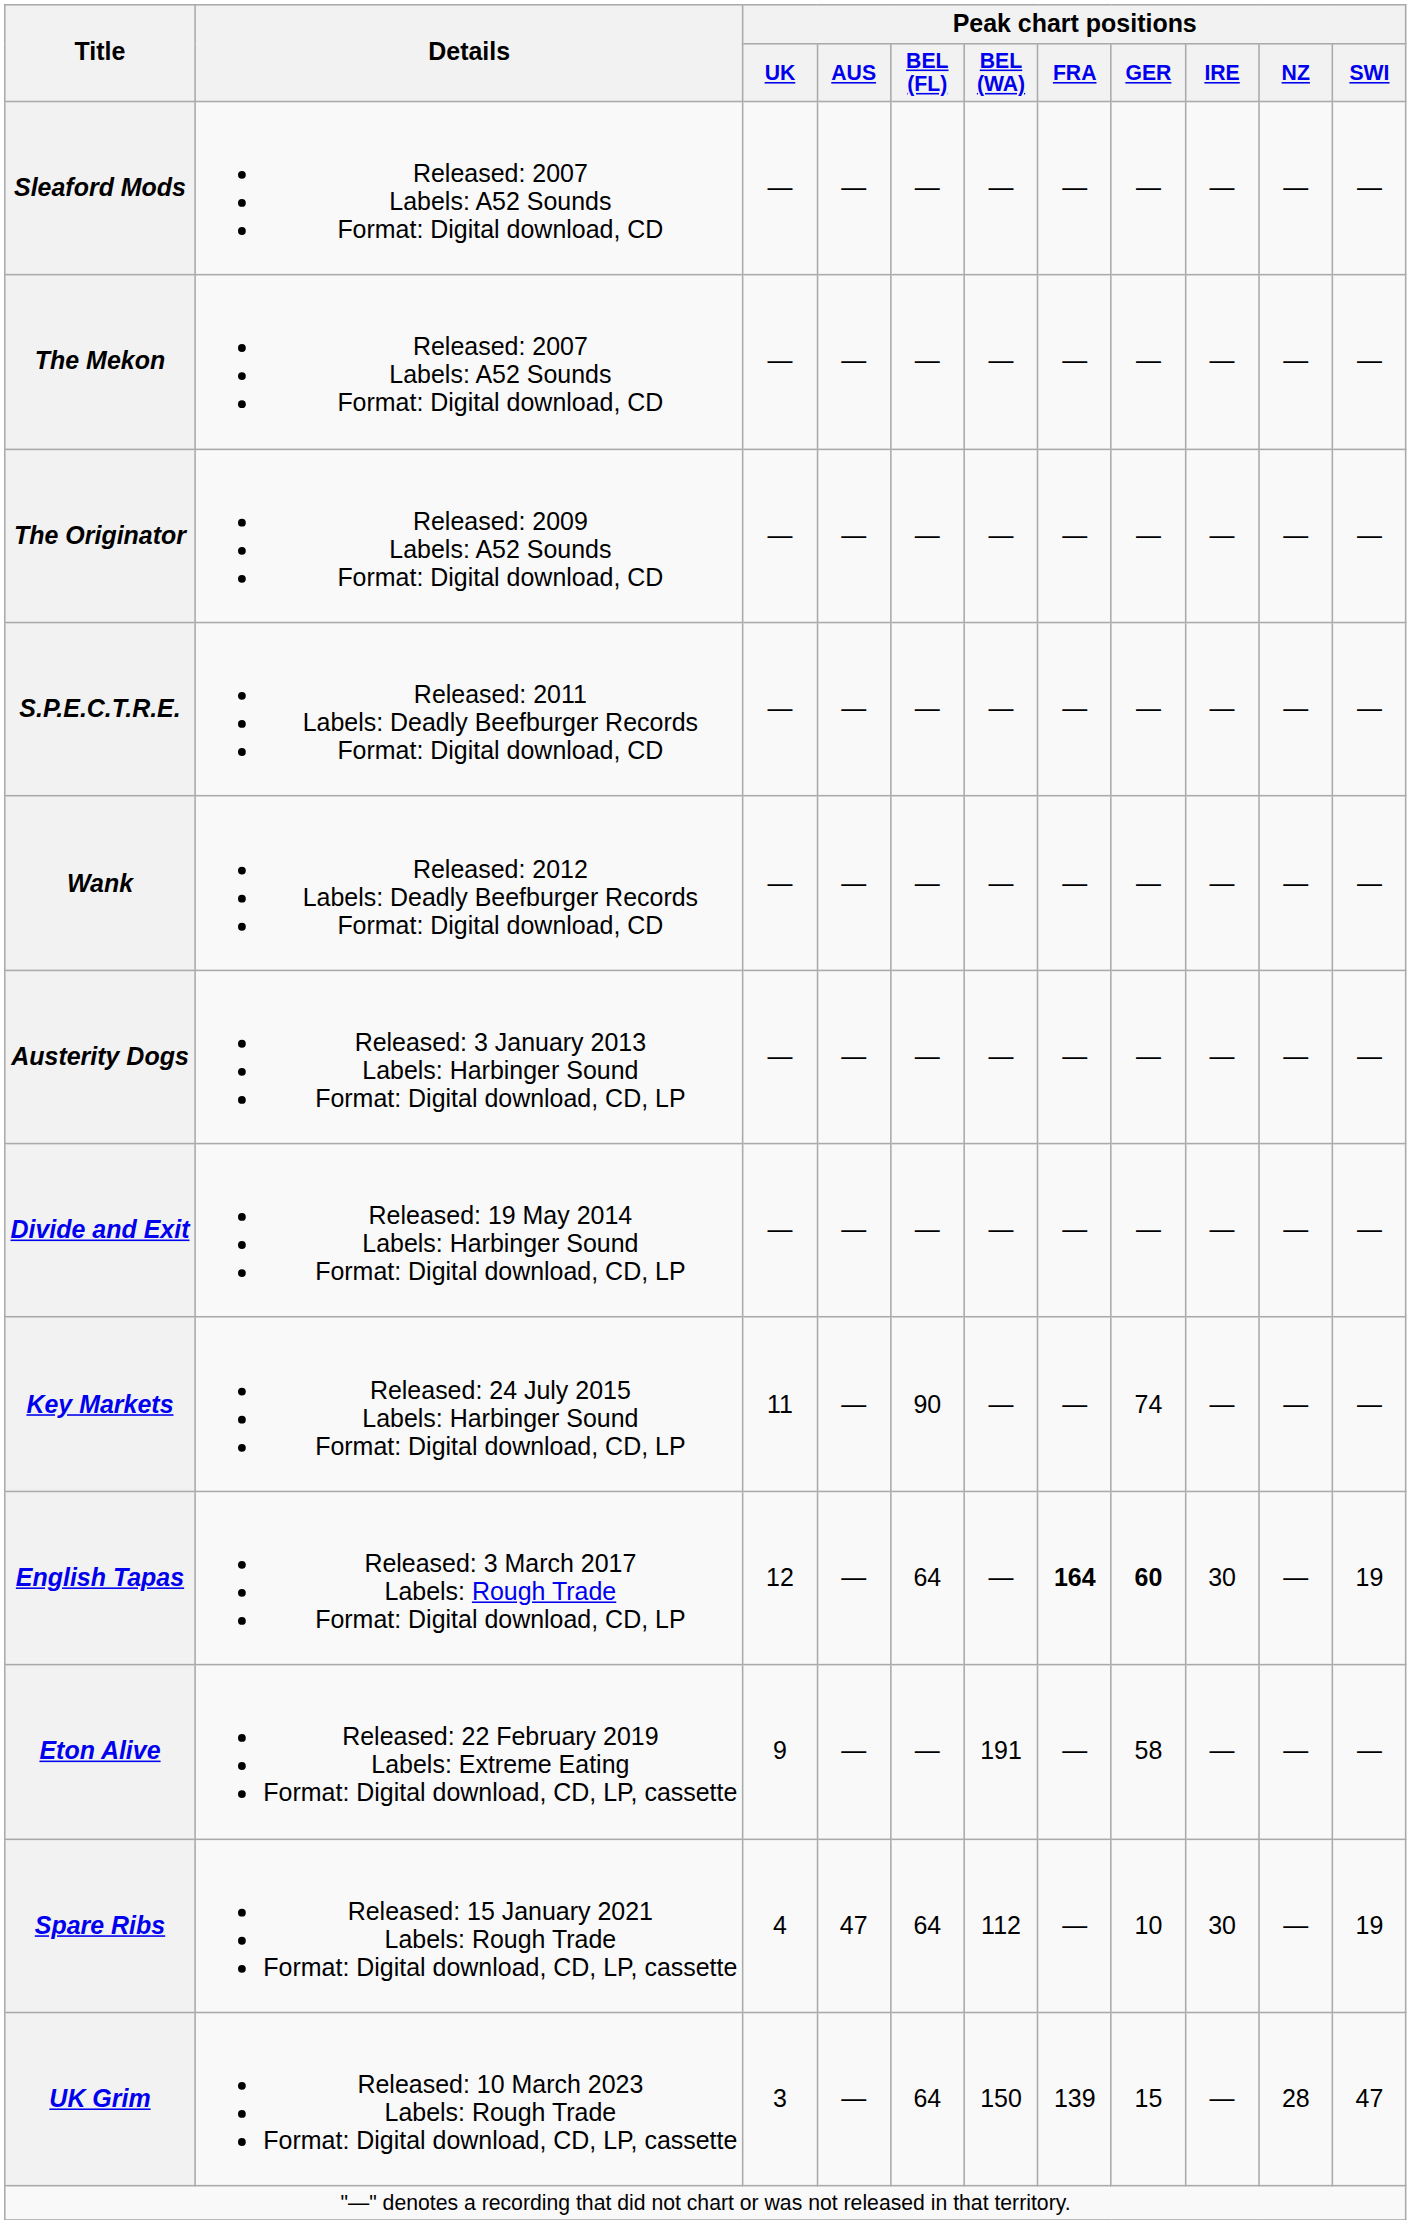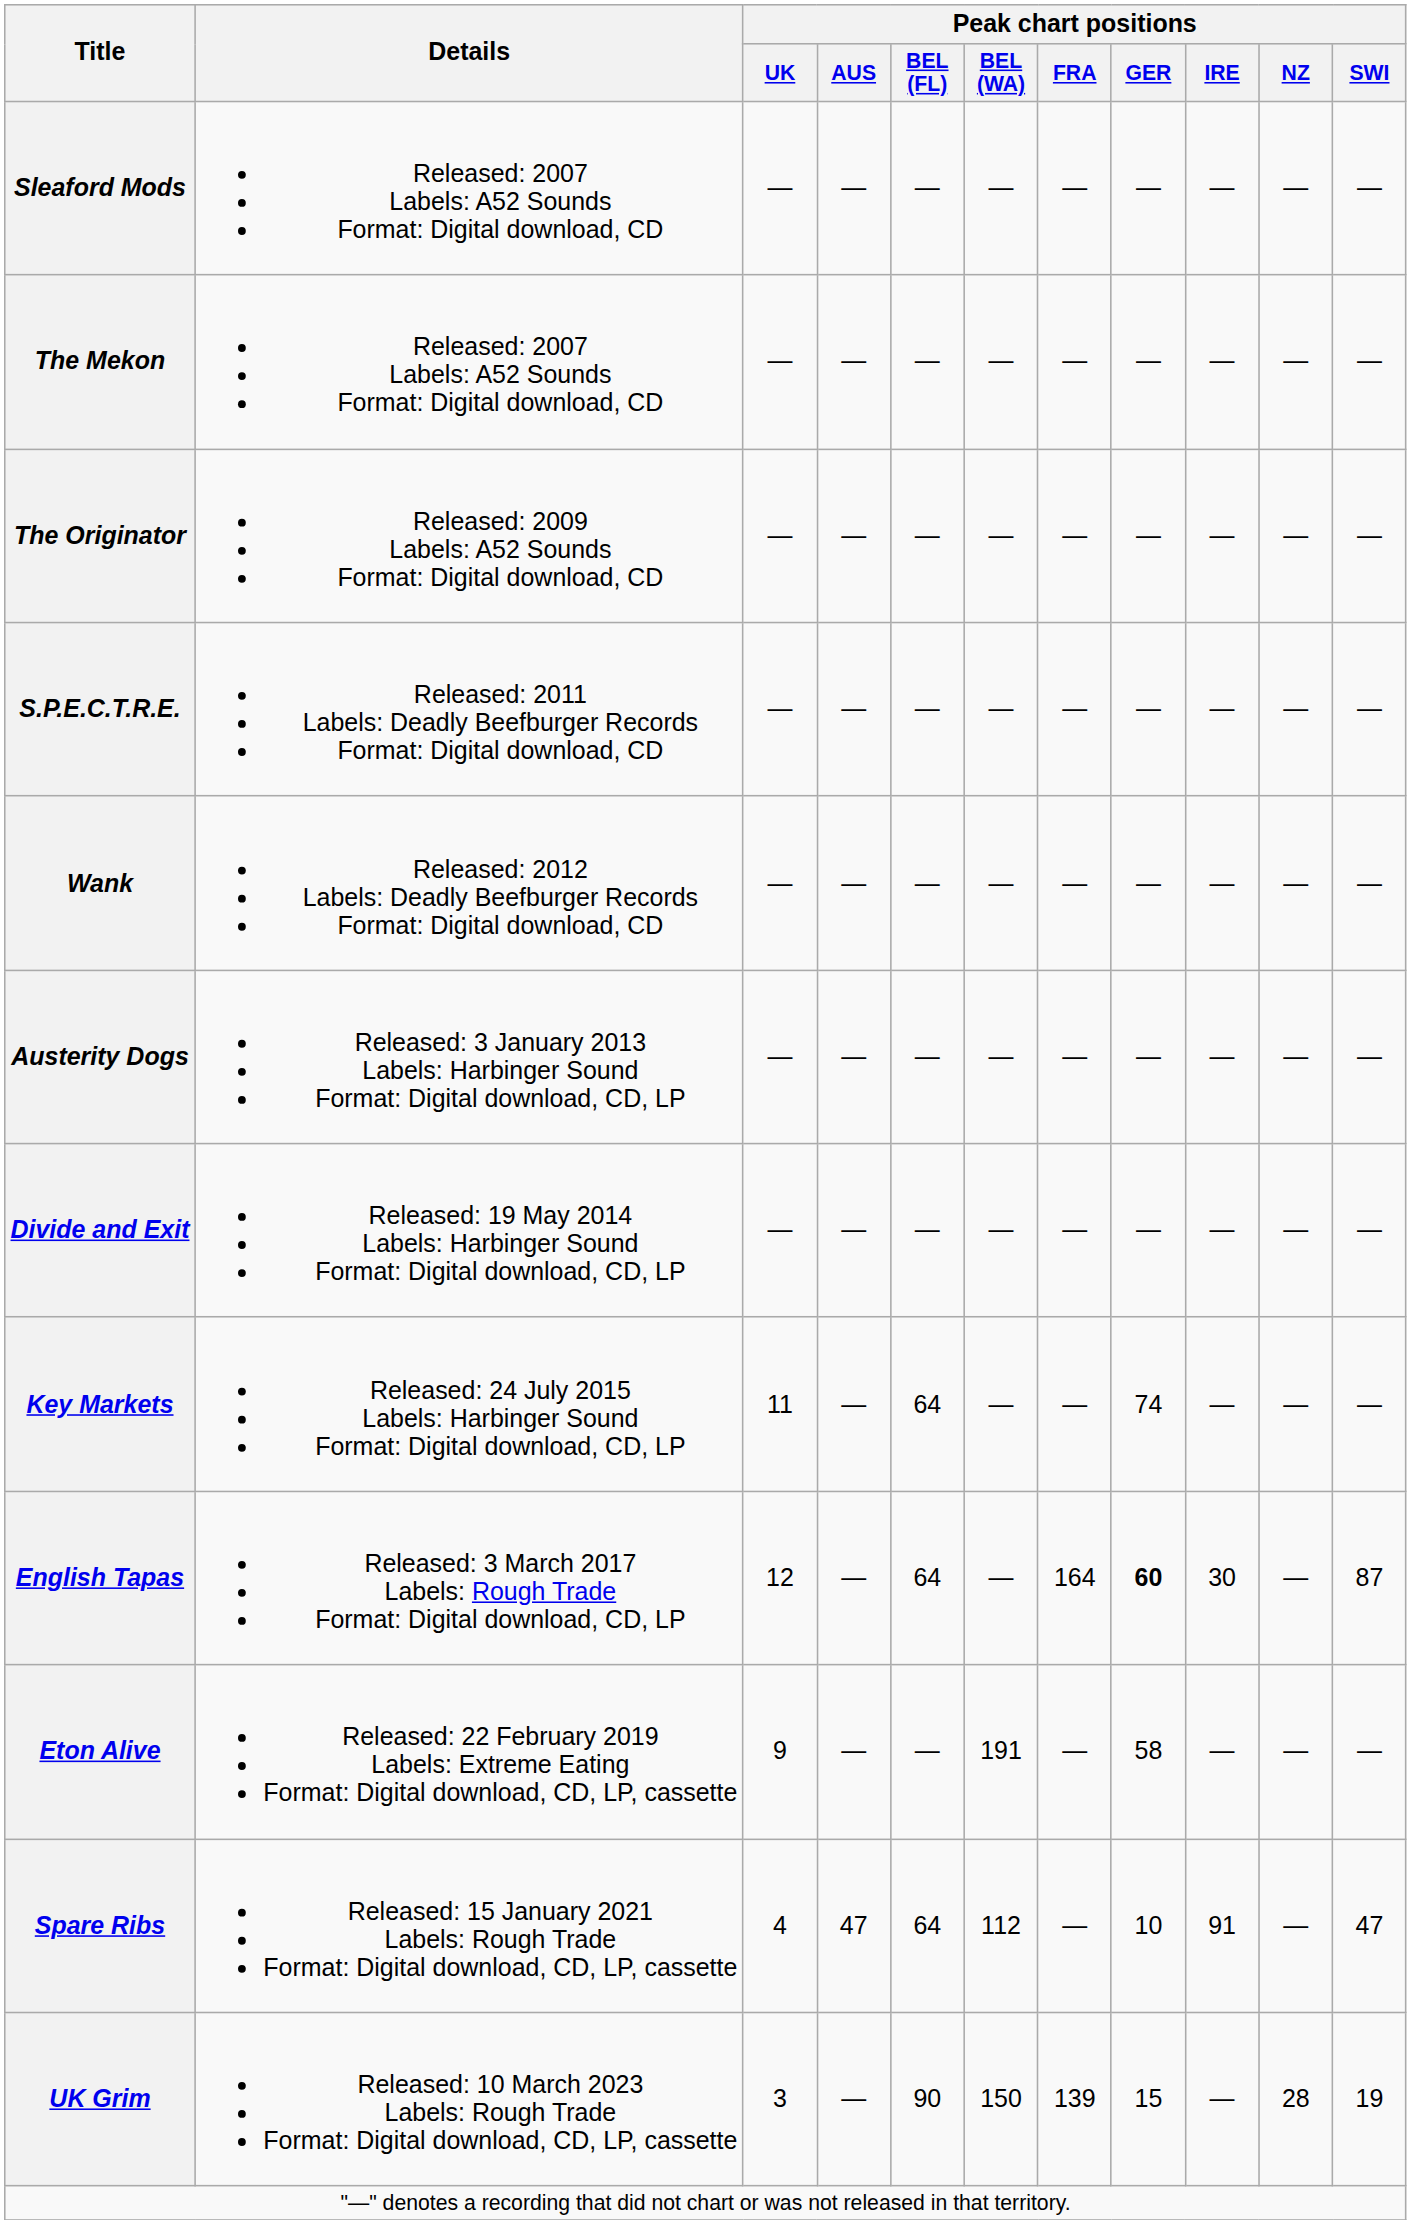 <table class="wikitable plainrowheaders" style="text-align:center;">
 <tr>
 <th scope="col" rowspan="2">Title</th>
 <th scope="col" rowspan="2">Details</th>
 <th scope="col" colspan="9">Peak chart positions</th>
 </tr>
 <tr>
 <th scope="col" style="width:3em;font-size:85%;"><a href='#'>UK</a><br></th>
 <th scope="col" style="width:3em;font-size:85%;"><a href='#'>AUS</a><br></th>
 <th scope="col" style="width:3em;font-size:85%;"><a href='#'>BEL<br>(FL)</a><br></th>
 <th scope="col" style="width:3em;font-size:85%;"><a href='#'>BEL<br>(WA)</a><br></th>
 <th scope="col" style="width:3em;font-size:85%;"><a href='#'>FRA</a><br></th>
 <th scope="col" style="width:3em;font-size:85%;"><a href='#'>GER</a><br></th>
 <th scope="col" style="width:3em;font-size:85%;"><a href='#'>IRE</a><br></th>
 <th scope="col" style="width:3em;font-size:85%;"><a href='#'>NZ</a><br></th>
 <th scope="col" style="width:3em;font-size:85%;"><a href='#'>SWI</a><br></th>
 </tr>
 <tr>
 <th scope="row"><em>Sleaford Mods</em></th>
 <td><br><ul><li>Released: 2007</li><li>Labels: A52 Sounds</li><li>Format: Digital download, CD</li></ul></td>
 <td>—</td>
 <td>—</td>
 <td>—</td>
 <td>—</td>
 <td>—</td>
 <td>—</td>
 <td>—</td>
 <td>—</td>
 <td>—</td>
 </tr>
 <tr>
 <th scope="row"><em>The Mekon</em></th>
 <td><br><ul><li>Released: 2007</li><li>Labels: A52 Sounds</li><li>Format: Digital download, CD</li></ul></td>
 <td>—</td>
 <td>—</td>
 <td>—</td>
 <td>—</td>
 <td>—</td>
 <td>—</td>
 <td>—</td>
 <td>—</td>
 <td>—</td>
 </tr>
 <tr>
 <th scope="row"><em>The Originator</em></th>
 <td><br><ul><li>Released: 2009</li><li>Labels: A52 Sounds</li><li>Format: Digital download, CD</li></ul></td>
 <td>—</td>
 <td>—</td>
 <td>—</td>
 <td>—</td>
 <td>—</td>
 <td>—</td>
 <td>—</td>
 <td>—</td>
 <td>—</td>
 </tr>
 <tr>
 <th scope="row"><em>S.P.E.C.T.R.E.</em></th>
 <td><br><ul><li>Released: 2011</li><li>Labels: Deadly Beefburger Records</li><li>Format: Digital download, CD</li></ul></td>
 <td>—</td>
 <td>—</td>
 <td>—</td>
 <td>—</td>
 <td>—</td>
 <td>—</td>
 <td>—</td>
 <td>—</td>
 <td>—</td>
 </tr>
 <tr>
 <th scope="row"><em>Wank</em></th>
 <td><br><ul><li>Released: 2012</li><li>Labels: Deadly Beefburger Records</li><li>Format: Digital download, CD</li></ul></td>
 <td>—</td>
 <td>—</td>
 <td>—</td>
 <td>—</td>
 <td>—</td>
 <td>—</td>
 <td>—</td>
 <td>—</td>
 <td>—</td>
 </tr>
 <tr>
 <th scope="row"><em>Austerity Dogs</em></th>
 <td><br><ul><li>Released: 3 January 2013</li><li>Labels: Harbinger Sound</li><li>Format: Digital download, CD, LP</li></ul></td>
 <td>—</td>
 <td>—</td>
 <td>—</td>
 <td>—</td>
 <td>—</td>
 <td>—</td>
 <td>—</td>
 <td>—</td>
 <td>—</td>
 </tr>
 <tr>
 <th scope="row"><em><a href='#'>Divide and Exit</a></em></th>
 <td><br><ul><li>Released: 19 May 2014</li><li>Labels: Harbinger Sound</li><li>Format: Digital download, CD, LP</li></ul></td>
 <td>—</td>
 <td>—</td>
 <td>—</td>
 <td>—</td>
 <td>—</td>
 <td>—</td>
 <td>—</td>
 <td>—</td>
 <td>—</td>
 </tr>
 <tr>
 <th scope="row"><em><a href='#'>Key Markets</a></em></th>
 <td><br><ul><li>Released: 24 July 2015</li><li>Labels: Harbinger Sound</li><li>Format: Digital download, CD, LP</li></ul></td>
 <td>11</td>
 <td>—</td>
-<td>90</td>
+<td>64</td>
 <td>—</td>
 <td>—</td>
 <td>74</td>
 <td>—</td>
 <td>—</td>
 <td>—</td>
 </tr>
 <tr>
 <th scope="row"><em><a href='#'>English Tapas</a></em></th>
 <td><br><ul><li>Released: 3 March 2017</li><li>Labels: <a href='#'>Rough Trade</a></li><li>Format: Digital download, CD, LP</li></ul></td>
 <td>12</td>
 <td>—</td>
 <td>64</td>
 <td>—</td>
-<td><strong>164</strong></td>
+<td>164</td>
 <td><strong>60</strong></td>
 <td>30</td>
 <td>—</td>
-<td>19</td>
+<td>87</td>
 </tr>
 <tr>
 <th scope="row"><em><a href='#'>Eton Alive</a></em></th>
 <td><br><ul><li>Released: 22 February 2019</li><li>Labels: Extreme Eating</li><li>Format: Digital download, CD, LP, cassette</li></ul></td>
 <td>9</td>
 <td>—</td>
 <td>—</td>
 <td>191</td>
 <td>—</td>
 <td>58</td>
 <td>—</td>
 <td>—</td>
 <td>—</td>
 </tr>
 <tr>
 <th scope="row"><em><a href='#'>Spare Ribs</a></em></th>
 <td><br><ul><li>Released: 15 January 2021</li><li>Labels: Rough Trade</li><li>Format: Digital download, CD, LP, cassette</li></ul></td>
 <td>4</td>
 <td>47</td>
 <td>64</td>
 <td>112</td>
 <td>—</td>
 <td>10</td>
-<td>30</td>
+<td>91</td>
 <td>—</td>
-<td>19</td>
+<td>47</td>
 </tr>
 <tr>
 <th scope="row"><em><a href='#'>UK Grim</a></em></th>
 <td><br><ul><li>Released: 10 March 2023</li><li>Labels: Rough Trade</li><li>Format: Digital download, CD, LP, cassette</li></ul></td>
 <td>3</td>
 <td>—</td>
-<td>64</td>
+<td>90</td>
 <td>150</td>
 <td>139</td>
 <td>15</td>
 <td>—</td>
 <td>28</td>
-<td>47</td>
+<td>19</td>
 </tr>
 <tr>
 <td colspan="15" style="font-size:85%">"—" denotes a recording that did not chart or was not released in that territory.</td>
 </tr>
 </table>
